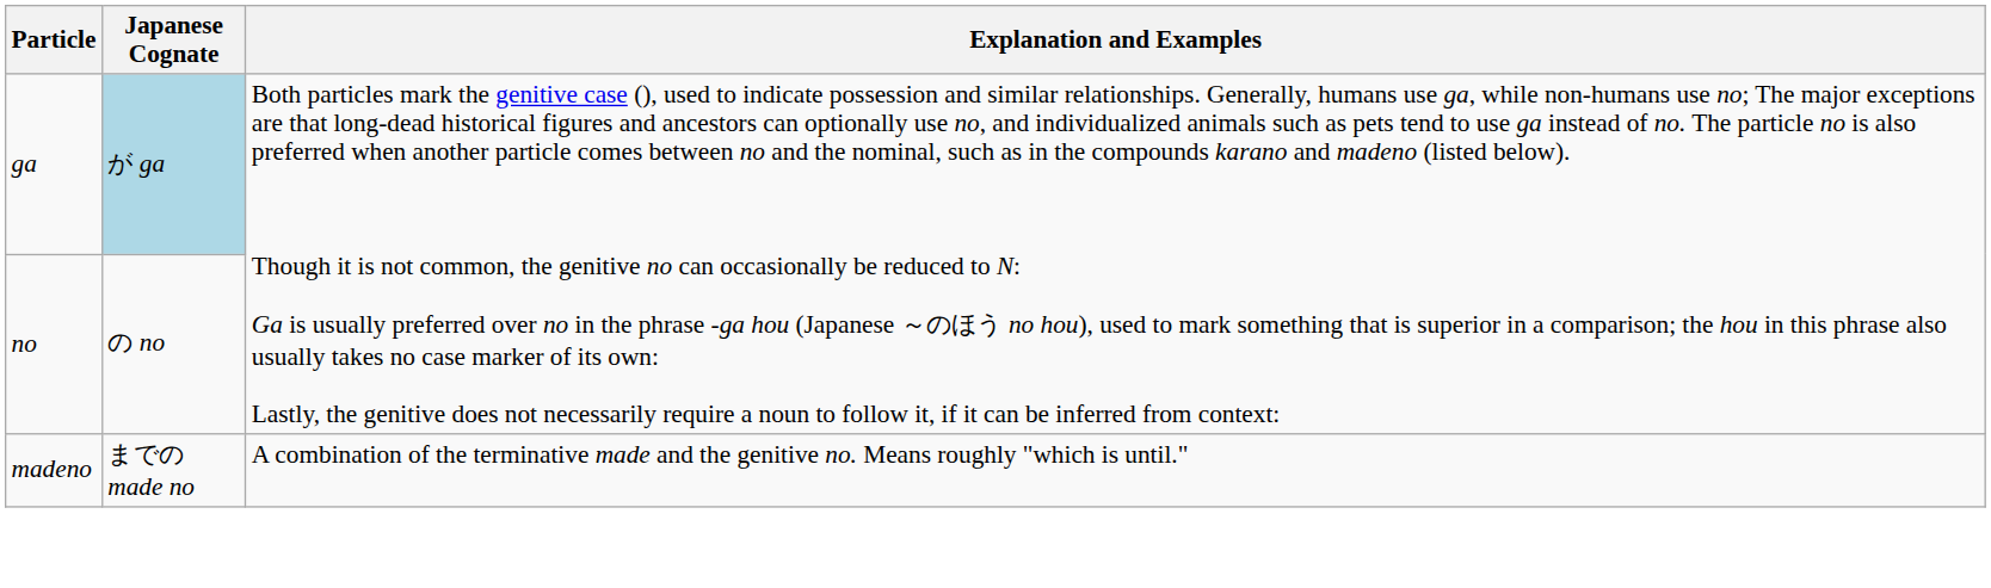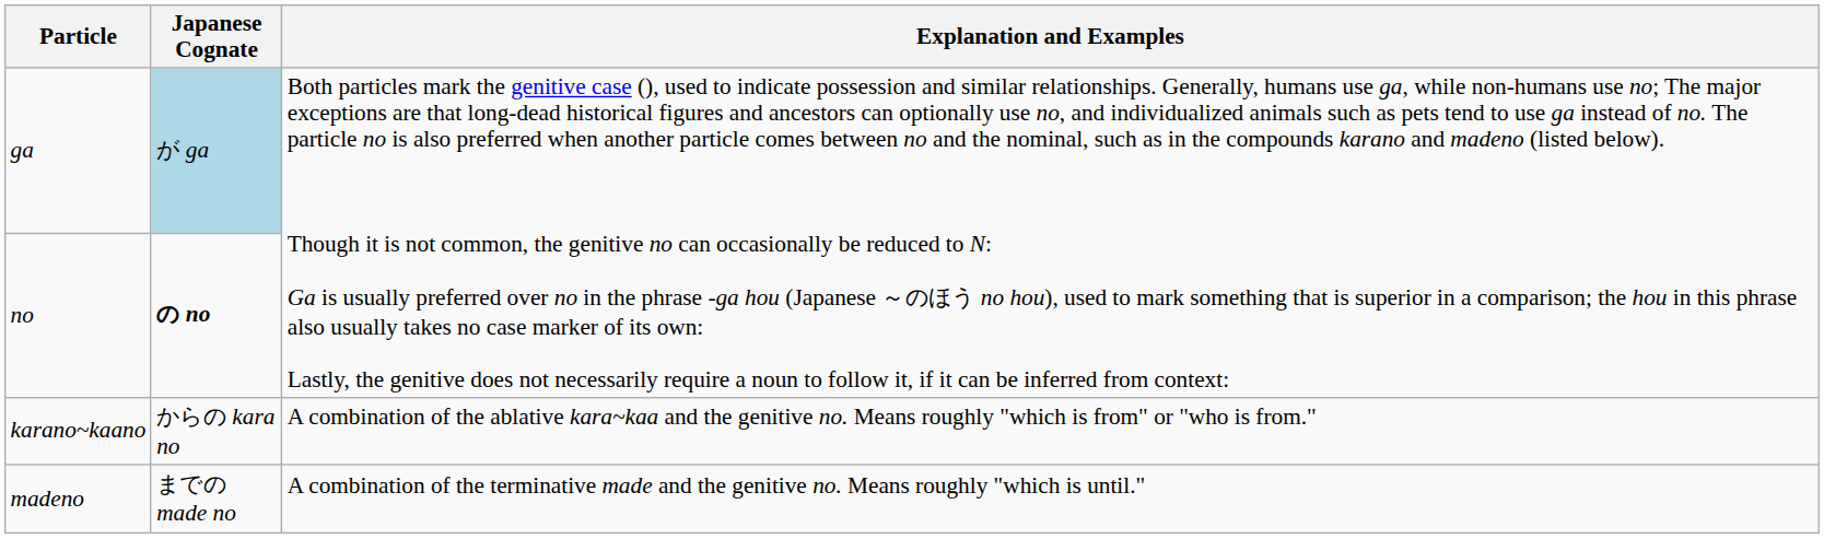 <table class="wikitable">
 <tr>
 <th>Particle</th>
 <th>Japanese Cognate</th>
 <th>Explanation and Examples</th>
 </tr>
 <tr>
 <td><em>ga</em></td>
 <td style="background: lightblue;">が <em>ga</em></td>
 <td rowspan="2">Both particles mark the <a href='#'>genitive case</a> (<strong></strong>), used to indicate possession and similar relationships. Generally, humans use <em>ga</em>, while non-humans use <em>no</em>; The major exceptions are that long-dead historical figures and ancestors can optionally use <em>no</em>, and individualized animals such as pets tend to use <em>ga</em> instead of <em>no.</em> The particle <em>no</em> is also preferred when another particle comes between <em>no</em> and the nominal, such as in the compounds <em>karano</em> and <em>madeno</em> (listed below).<br><br><br><br>Though it is not common, the genitive <em>no</em> can occasionally be reduced to <em>N</em>:<br><br><em>Ga</em> is usually preferred over <em>no</em> in the phrase <em>-ga hou</em> (Japanese ～のほう <em>no hou</em>), used to mark something that is superior in a comparison; the <em>hou</em> in this phrase also usually takes no case marker of its own:<br><br>Lastly, the genitive does not necessarily require a noun to follow it, if it can be inferred from context:<br></td>
 </tr>
 <tr>
 <td><em>no</em></td>
-<td>の <em>no</em></td>
+<td><strong>の <em>no</em></strong></td>
+</tr>
+<tr>
+<td><em>karano~kaano</em></td>
+<td>からの <em>kara no</em></td>
+<td>A combination of the ablative <em>kara~kaa</em> and the genitive <em>no.</em> Means roughly "which is from" or "who is from."<br><br></td>
 </tr>
 <tr>
 <td><em>madeno</em></td>
 <td>までの <em>made no</em></td>
 <td>A combination of the terminative <em>made</em> and the genitive <em>no.</em> Means roughly "which is until."<br><br></td>
 </tr>
 </table>
